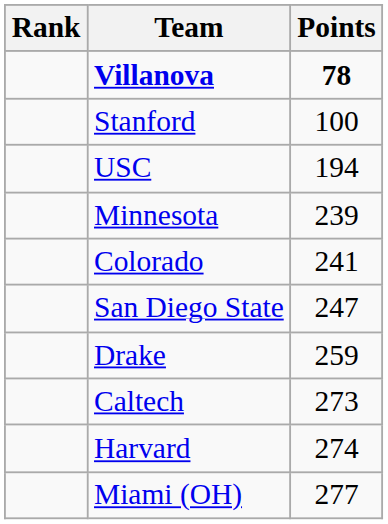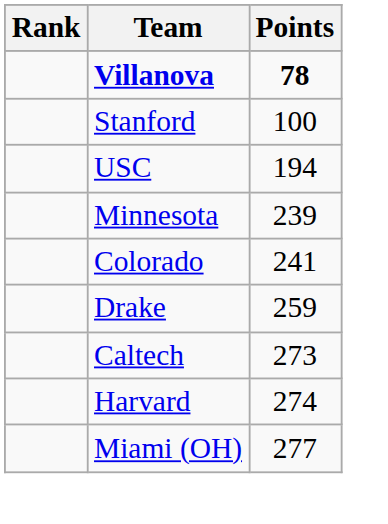 <table class="wikitable sortable" style="text-align:center">
 <tr>
 <th>Rank</th>
 <th>Team</th>
 <th>Points</th>
 </tr>
 <tr>
 <td></td>
 <td align=left><strong><a href='#'>Villanova</a></strong></td>
 <td><strong>78</strong></td>
 </tr>
 <tr>
 <td></td>
 <td align=left><a href='#'>Stanford</a></td>
 <td>100</td>
 </tr>
 <tr>
 <td></td>
 <td align=left><a href='#'>USC</a></td>
 <td>194</td>
 </tr>
 <tr>
 <td></td>
 <td align=left><a href='#'>Minnesota</a></td>
 <td>239</td>
 </tr>
 <tr>
 <td></td>
 <td align=left><a href='#'>Colorado</a></td>
 <td>241</td>
 </tr>
 <tr>
 <td></td>
-<td align=left><a href='#'>San Diego State</a></td>
-<td>247</td>
-</tr>
-<tr>
-<td></td>
 <td align=left><a href='#'>Drake</a></td>
 <td>259</td>
 </tr>
 <tr>
 <td></td>
 <td align=left><a href='#'>Caltech</a></td>
 <td>273</td>
 </tr>
 <tr>
 <td></td>
 <td align=left><a href='#'>Harvard</a></td>
 <td>274</td>
 </tr>
 <tr>
 <td></td>
 <td align=left><a href='#'>Miami (OH)</a></td>
 <td>277</td>
 </tr>
 </table>
